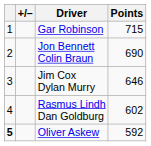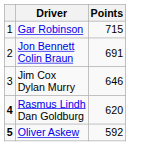 <table class="wikitable" style="font-size: 95%;">
 <tr>
 <th scope="col"></th>
-<th scope="col">+/–</th>
 <th scope="col">Driver</th>
 <th scope="col">Points</th>
 </tr>
 <tr>
 <td align=center>1</td>
-<td align="left"></td>
 <td> <a href='#'>Gar Robinson</a></td>
 <td align=right>715</td>
 </tr>
 <tr>
 <td align=center>2</td>
-<td align="left"></td>
 <td> <a href='#'>Jon Bennett</a><br> <a href='#'>Colin Braun</a></td>
-<td align=right>690</td>
+<td align=right>691</td>
 </tr>
 <tr>
 <td align=center>3</td>
-<td align="left"></td>
 <td> Jim Cox<br> Dylan Murry</td>
 <td align=right>646</td>
 </tr>
 <tr>
-<td align=center>4</td>
-<td align="left"></td>
+<td align=center><strong>4</strong></td>
 <td> <a href='#'>Rasmus Lindh</a><br> Dan Goldburg</td>
-<td align=right>602</td>
+<td align=right>620</td>
 </tr>
 <tr>
 <td align=center><strong>5</strong></td>
-<td align="left"></td>
 <td> <a href='#'>Oliver Askew</a></td>
 <td align=right>592</td>
 </tr>
 </table>
